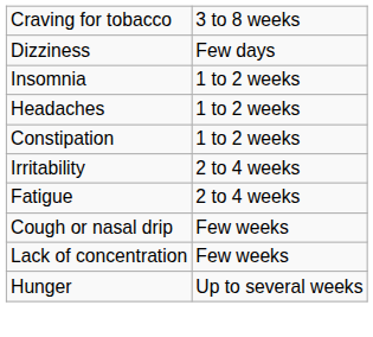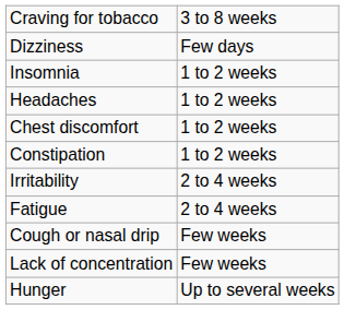 <table class="wikitable" align="right">
 <tr>
 <td>Craving for tobacco</td>
 <td>3 to 8 weeks</td>
 </tr>
 <tr>
 <td>Dizziness</td>
 <td>Few days</td>
 </tr>
 <tr>
 <td>Insomnia</td>
 <td>1 to 2 weeks</td>
 </tr>
 <tr>
 <td>Headaches</td>
+<td>1 to 2 weeks</td>
+</tr>
+<tr>
+<td>Chest discomfort</td>
 <td>1 to 2 weeks</td>
 </tr>
 <tr>
 <td>Constipation</td>
 <td>1 to 2 weeks</td>
 </tr>
 <tr>
 <td>Irritability</td>
 <td>2 to 4 weeks</td>
 </tr>
 <tr>
 <td>Fatigue</td>
 <td>2 to 4 weeks</td>
 </tr>
 <tr>
 <td>Cough or nasal drip</td>
 <td>Few weeks</td>
 </tr>
 <tr>
 <td>Lack of concentration</td>
 <td>Few weeks</td>
 </tr>
 <tr>
 <td>Hunger</td>
 <td>Up to several weeks</td>
 </tr>
 </table>
